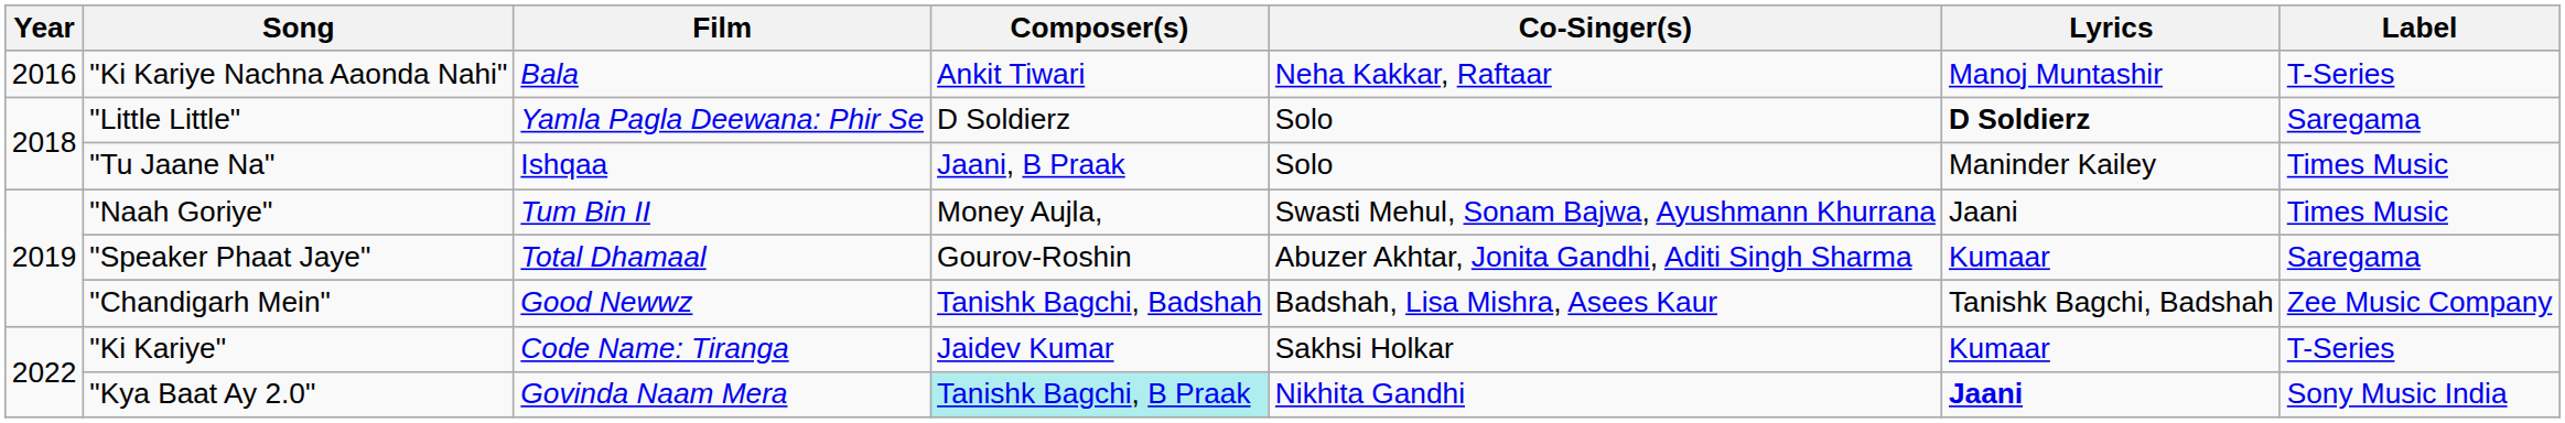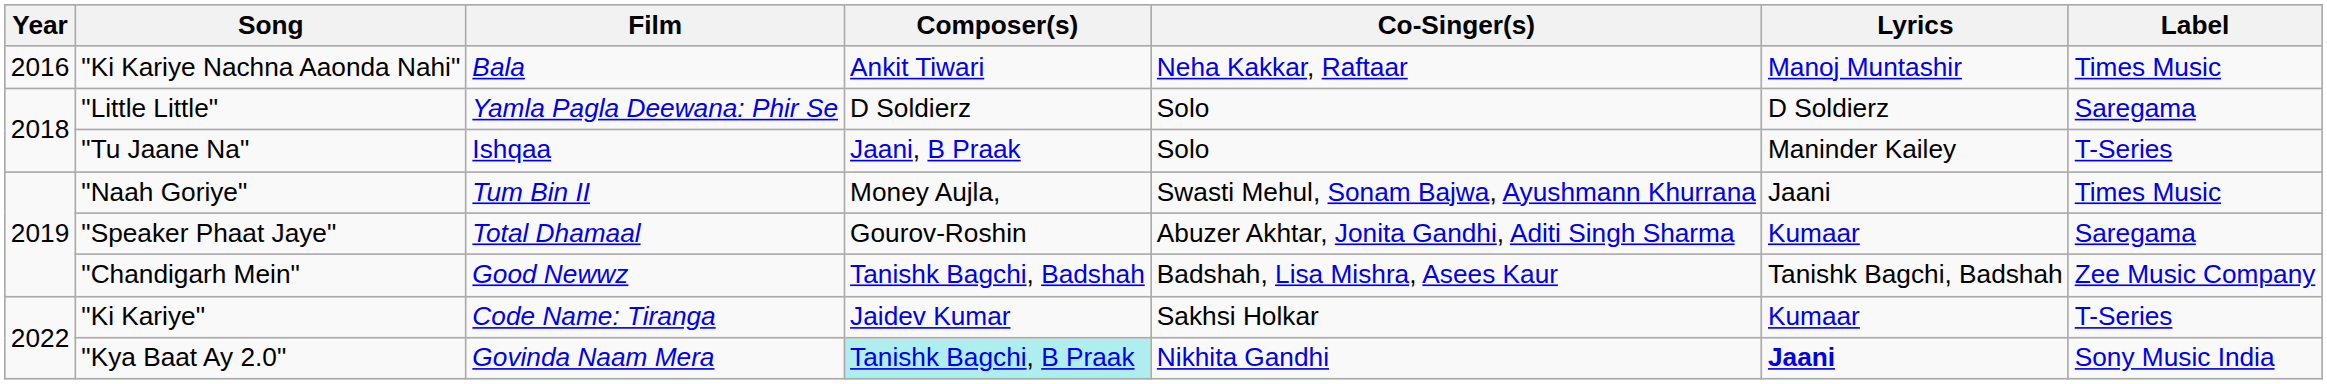 <table class="wikitable">
 <tr>
 <th>Year</th>
 <th>Song</th>
 <th>Film</th>
 <th>Composer(s)</th>
 <th>Co-Singer(s)</th>
 <th>Lyrics</th>
 <th>Label</th>
 </tr>
 <tr>
 <td>2016</td>
 <td>"Ki Kariye Nachna Aaonda Nahi"</td>
 <td><em><a href='#'>Bala</a></em></td>
 <td><a href='#'>Ankit Tiwari</a></td>
 <td><a href='#'>Neha Kakkar</a>, <a href='#'>Raftaar</a></td>
 <td><a href='#'>Manoj Muntashir</a></td>
-<td><a href='#'>T-Series</a></td>
+<td><a href='#'>Times Music</a></td>
 </tr>
 <tr>
 <td rowspan=2>2018</td>
 <td>"Little Little"</td>
 <td><em><a href='#'>Yamla Pagla Deewana: Phir Se</a></em></td>
 <td>D Soldierz</td>
 <td>Solo</td>
-<td><strong>D Soldierz</strong></td>
+<td>D Soldierz</td>
 <td><a href='#'>Saregama</a></td>
 </tr>
 <tr>
 <td>"Tu Jaane Na"</td>
 <td><a href='#'>Ishqaa</a></td>
 <td><a href='#'>Jaani</a>, <a href='#'>B Praak</a></td>
 <td>Solo</td>
 <td>Maninder Kailey</td>
-<td><a href='#'>Times Music</a></td>
+<td><a href='#'>T-Series</a></td>
 </tr>
 <tr>
 <td rowspan=3>2019</td>
 <td>"Naah Goriye"</td>
 <td><em><a href='#'>Tum Bin II</a></em></td>
 <td>Money Aujla,</td>
 <td>Swasti Mehul, <a href='#'>Sonam Bajwa</a>, <a href='#'>Ayushmann Khurrana</a></td>
 <td>Jaani</td>
 <td><a href='#'>Times Music</a></td>
 </tr>
 <tr>
 <td>"Speaker Phaat Jaye"</td>
 <td><em><a href='#'>Total Dhamaal</a></em></td>
 <td>Gourov-Roshin</td>
 <td>Abuzer Akhtar, <a href='#'>Jonita Gandhi</a>, <a href='#'>Aditi Singh Sharma</a></td>
 <td><a href='#'>Kumaar</a></td>
 <td><a href='#'>Saregama</a></td>
 </tr>
 <tr>
 <td>"Chandigarh Mein"</td>
 <td><em><a href='#'>Good Newwz</a></em></td>
 <td><a href='#'>Tanishk Bagchi</a>, <a href='#'>Badshah</a></td>
 <td>Badshah, <a href='#'>Lisa Mishra</a>, <a href='#'>Asees Kaur</a></td>
 <td>Tanishk Bagchi, Badshah</td>
 <td><a href='#'>Zee Music Company</a></td>
 </tr>
 <tr>
 <td rowspan=2>2022</td>
 <td>"Ki Kariye"</td>
 <td><em><a href='#'>Code Name: Tiranga</a></em></td>
 <td><a href='#'>Jaidev Kumar</a></td>
 <td>Sakhsi Holkar</td>
 <td><a href='#'>Kumaar</a></td>
 <td><a href='#'>T-Series</a></td>
 </tr>
 <tr>
 <td>"Kya Baat Ay 2.0"</td>
 <td><em><a href='#'>Govinda Naam Mera</a></em></td>
 <td style="background: paleturquoise;"><a href='#'>Tanishk Bagchi</a>, <a href='#'>B Praak</a></td>
 <td><a href='#'>Nikhita Gandhi</a></td>
 <td><strong><a href='#'>Jaani</a></strong></td>
 <td><a href='#'>Sony Music India</a></td>
 </tr>
 </table>
